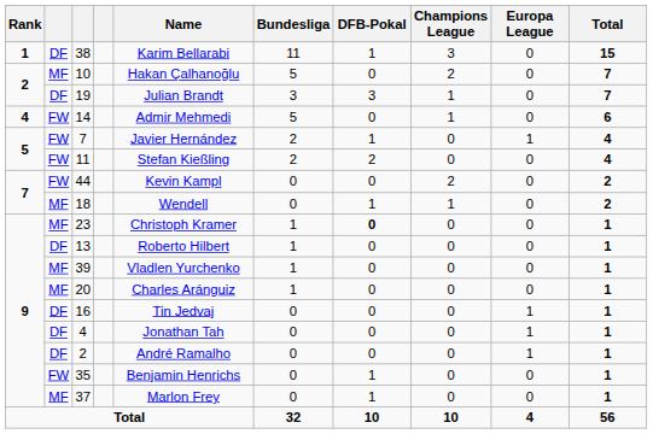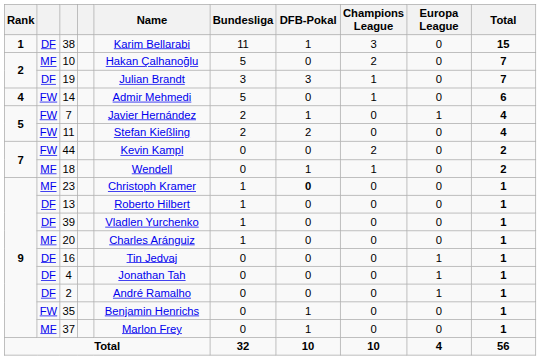 <table class="wikitable sortable" style="font-size: 95%; text-align: center;">
 <tr>
 <th width=15>Rank</th>
 <th width=15></th>
 <th width=15></th>
 <th width=15></th>
 <th width=150>Name</th>
 <th width=80>Bundesliga</th>
 <th width=80>DFB-Pokal</th>
 <th width=80>Champions League</th>
 <th width=80>Europa League</th>
 <th width=80>Total</th>
 </tr>
 <tr>
 <td><strong>1</strong></td>
 <td><a href='#'>DF</a></td>
 <td>38</td>
 <td></td>
 <td><a href='#'>Karim Bellarabi</a></td>
 <td>11</td>
 <td>1</td>
 <td>3</td>
 <td>0</td>
 <td><strong>15</strong></td>
 </tr>
 <tr>
 <td rowspan=2><strong>2</strong></td>
 <td><a href='#'>MF</a></td>
 <td>10</td>
 <td></td>
 <td><a href='#'>Hakan Çalhanoğlu</a></td>
 <td>5</td>
 <td>0</td>
 <td>2</td>
 <td>0</td>
 <td><strong>7</strong></td>
 </tr>
 <tr>
 <td><a href='#'>DF</a></td>
 <td>19</td>
 <td></td>
 <td><a href='#'>Julian Brandt</a></td>
 <td>3</td>
 <td>3</td>
 <td>1</td>
 <td>0</td>
 <td><strong>7</strong></td>
 </tr>
 <tr>
 <td><strong>4</strong></td>
 <td><a href='#'>FW</a></td>
 <td>14</td>
 <td></td>
 <td><a href='#'>Admir Mehmedi</a></td>
 <td>5</td>
 <td>0</td>
 <td>1</td>
 <td>0</td>
 <td><strong>6</strong></td>
 </tr>
 <tr>
 <td rowspan=2><strong>5</strong></td>
 <td><a href='#'>FW</a></td>
 <td>7</td>
 <td></td>
 <td><a href='#'>Javier Hernández</a></td>
 <td>2</td>
 <td>1</td>
 <td>0</td>
 <td>1</td>
 <td><strong>4</strong></td>
 </tr>
 <tr>
 <td><a href='#'>FW</a></td>
 <td>11</td>
 <td></td>
 <td><a href='#'>Stefan Kießling</a></td>
 <td>2</td>
 <td>2</td>
 <td>0</td>
 <td>0</td>
 <td><strong>4</strong></td>
 </tr>
 <tr>
 <td rowspan=2><strong>7</strong></td>
 <td><a href='#'>FW</a></td>
 <td>44</td>
 <td></td>
 <td><a href='#'>Kevin Kampl</a></td>
 <td>0</td>
 <td>0</td>
 <td>2</td>
 <td>0</td>
 <td><strong>2</strong></td>
 </tr>
 <tr>
 <td><a href='#'>MF</a></td>
 <td>18</td>
 <td></td>
 <td><a href='#'>Wendell</a></td>
 <td>0</td>
 <td>1</td>
 <td>1</td>
 <td>0</td>
 <td><strong>2</strong></td>
 </tr>
 <tr>
 <td rowspan=9><strong>9</strong></td>
 <td><a href='#'>MF</a></td>
 <td>23</td>
 <td></td>
 <td><a href='#'>Christoph Kramer</a></td>
 <td>1</td>
 <td><strong>0</strong></td>
 <td>0</td>
 <td>0</td>
 <td><strong>1</strong></td>
 </tr>
 <tr>
 <td><a href='#'>DF</a></td>
 <td>13</td>
 <td></td>
 <td><a href='#'>Roberto Hilbert</a></td>
 <td>1</td>
 <td>0</td>
 <td>0</td>
 <td>0</td>
 <td><strong>1</strong></td>
 </tr>
 <tr>
-<td><a href='#'>MF</a></td>
+<td><a href='#'>DF</a></td>
 <td>39</td>
 <td></td>
 <td><a href='#'>Vladlen Yurchenko</a></td>
 <td>1</td>
 <td>0</td>
 <td>0</td>
 <td>0</td>
 <td><strong>1</strong></td>
 </tr>
 <tr>
 <td><a href='#'>MF</a></td>
 <td>20</td>
 <td></td>
 <td><a href='#'>Charles Aránguiz</a></td>
 <td>1</td>
 <td>0</td>
 <td>0</td>
 <td>0</td>
 <td><strong>1</strong></td>
 </tr>
 <tr>
 <td><a href='#'>DF</a></td>
 <td>16</td>
 <td></td>
 <td><a href='#'>Tin Jedvaj</a></td>
 <td>0</td>
 <td>0</td>
 <td>0</td>
 <td>1</td>
 <td><strong>1</strong></td>
 </tr>
 <tr>
 <td><a href='#'>DF</a></td>
 <td>4</td>
 <td></td>
 <td><a href='#'>Jonathan Tah</a></td>
 <td>0</td>
 <td>0</td>
 <td>0</td>
 <td>1</td>
 <td><strong>1</strong></td>
 </tr>
 <tr>
 <td><a href='#'>DF</a></td>
 <td>2</td>
 <td></td>
 <td><a href='#'>André Ramalho</a></td>
 <td>0</td>
 <td>0</td>
 <td>0</td>
 <td>1</td>
 <td><strong>1</strong></td>
 </tr>
 <tr>
 <td><a href='#'>FW</a></td>
 <td>35</td>
 <td></td>
 <td><a href='#'>Benjamin Henrichs</a></td>
 <td>0</td>
 <td>1</td>
 <td>0</td>
 <td>0</td>
 <td><strong>1</strong></td>
 </tr>
 <tr>
 <td><a href='#'>MF</a></td>
 <td>37</td>
 <td></td>
 <td><a href='#'>Marlon Frey</a></td>
 <td>0</td>
 <td>1</td>
 <td>0</td>
 <td>0</td>
 <td><strong>1</strong></td>
 </tr>
 <tr>
 <td colspan=5><strong>Total</strong></td>
 <td><strong>32</strong></td>
 <td><strong>10</strong></td>
 <td><strong>10</strong></td>
 <td><strong>4</strong></td>
 <td><strong>56</strong></td>
 </tr>
 </table>
